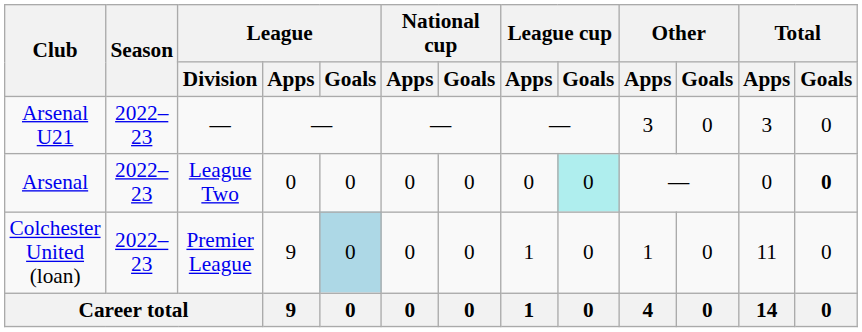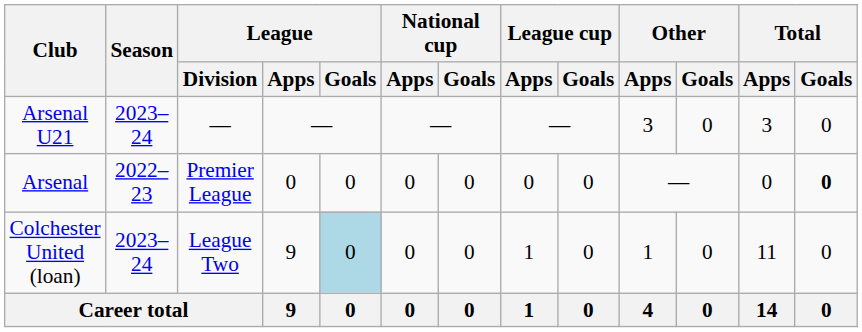 <table class=wikitable style="text-align: center">
 <tr>
 <th rowspan=2>Club</th>
 <th rowspan=2>Season</th>
 <th colspan=3>League</th>
 <th colspan=2>National cup</th>
 <th colspan=2>League cup</th>
 <th colspan=2>Other</th>
 <th colspan=2>Total</th>
 </tr>
 <tr>
 <th>Division</th>
 <th>Apps</th>
 <th>Goals</th>
 <th>Apps</th>
 <th>Goals</th>
 <th>Apps</th>
 <th>Goals</th>
 <th>Apps</th>
 <th>Goals</th>
 <th>Apps</th>
 <th>Goals</th>
 </tr>
 <tr>
 <td><a href='#'>Arsenal U21</a></td>
-<td><a href='#'>2022–23</a></td>
+<td><a href='#'>2023–24</a></td>
 <td>—</td>
 <td colspan="2">—</td>
 <td colspan="2">—</td>
 <td colspan="2">—</td>
 <td>3</td>
 <td>0</td>
 <td>3</td>
 <td>0</td>
 </tr>
 <tr>
 <td><a href='#'>Arsenal</a></td>
 <td><a href='#'>2022–23</a></td>
-<td><a href='#'>League Two</a></td>
+<td><a href='#'>Premier League</a></td>
 <td>0</td>
 <td>0</td>
 <td>0</td>
 <td>0</td>
 <td>0</td>
-<td style="background: paleturquoise;">0</td>
+<td>0</td>
 <td colspan="2">—</td>
 <td>0</td>
 <td><strong>0</strong></td>
 </tr>
 <tr>
 <td><a href='#'>Colchester United</a> (loan)</td>
-<td><a href='#'>2022–23</a></td>
-<td><a href='#'>Premier League</a></td>
+<td><a href='#'>2023–24</a></td>
+<td><a href='#'>League Two</a></td>
 <td>9</td>
 <td style="background: lightblue;">0</td>
 <td>0</td>
 <td>0</td>
 <td>1</td>
 <td>0</td>
 <td>1</td>
 <td>0</td>
 <td>11</td>
 <td>0</td>
 </tr>
 <tr>
 <th colspan=3>Career total</th>
 <th>9</th>
 <th>0</th>
 <th>0</th>
 <th>0</th>
 <th>1</th>
 <th>0</th>
 <th>4</th>
 <th>0</th>
 <th>14</th>
 <th>0</th>
 </tr>
 </table>
